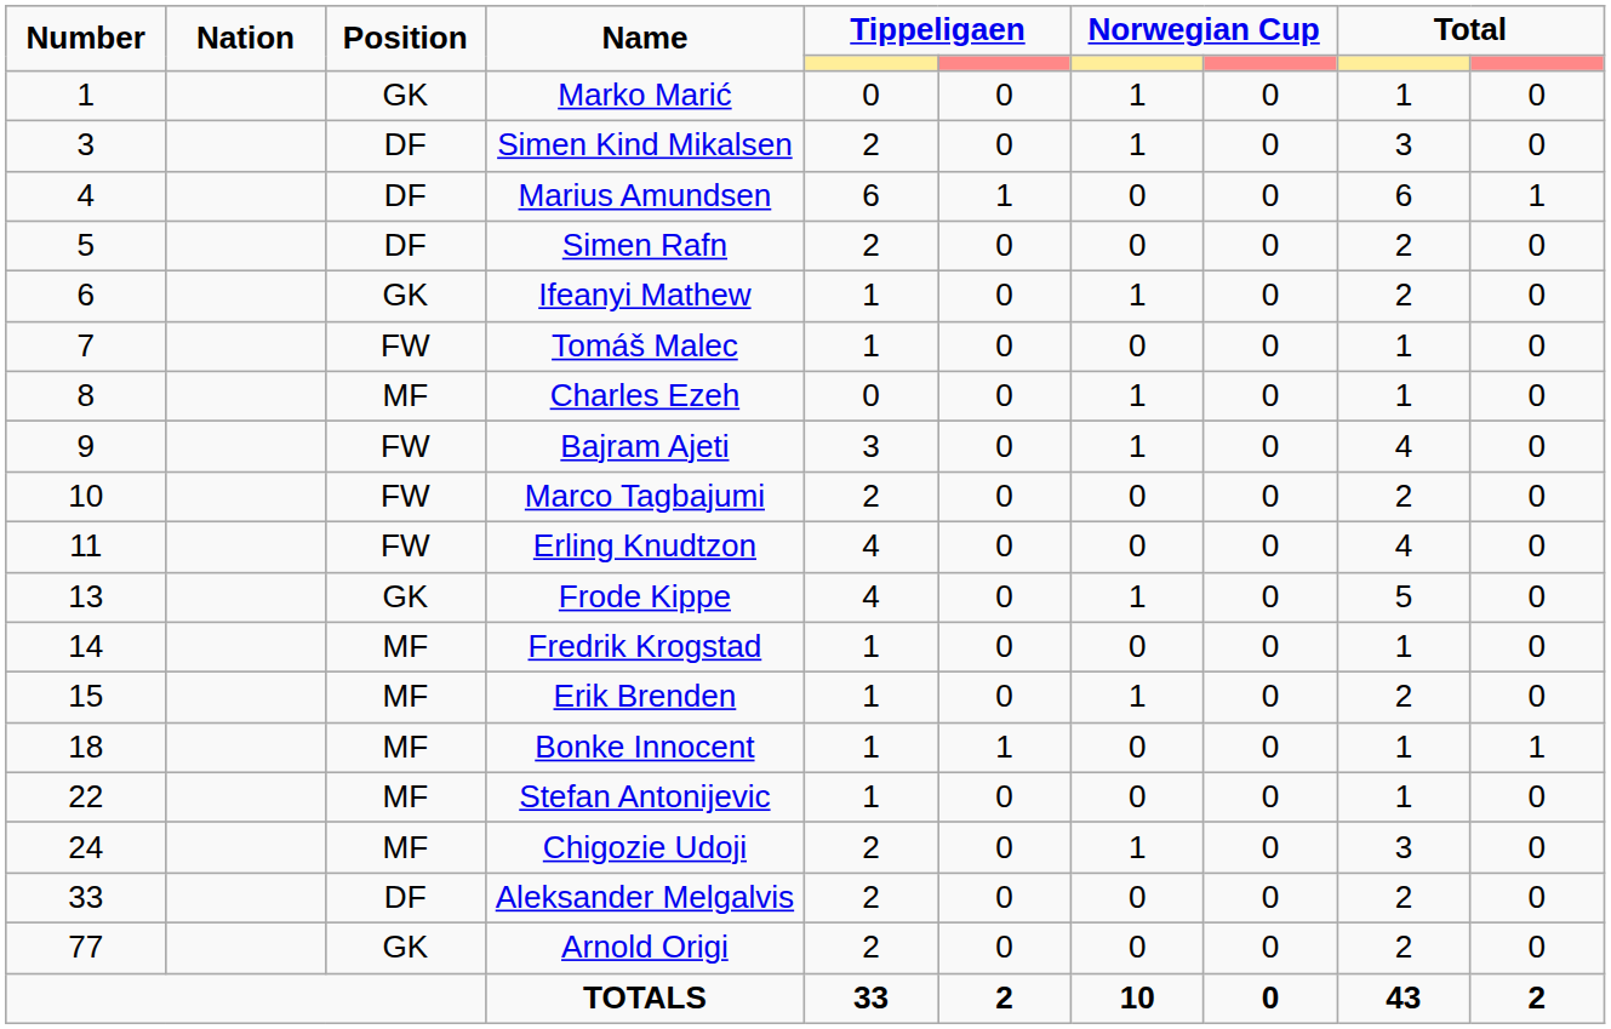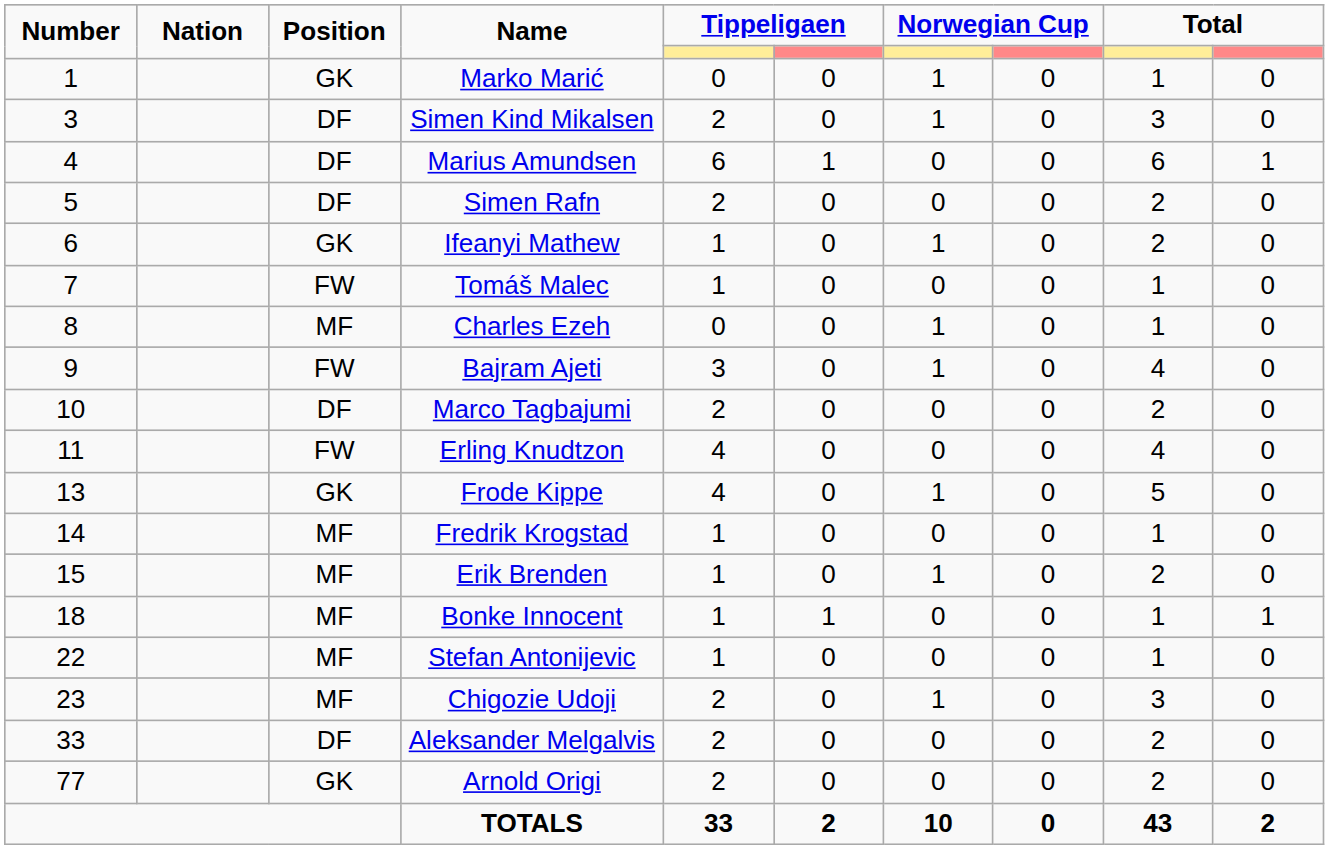 <table class="wikitable" style="font-size: 100%; text-align: center;">
 <tr>
 <td rowspan="2" width="10%" align="center"><strong>Number</strong></td>
 <td rowspan="2" width="10%" align="center"><strong>Nation</strong></td>
 <td rowspan="2" width="10%" align="center"><strong>Position</strong></td>
 <td rowspan="2" width="20%" align="center"><strong>Name</strong></td>
 <td colspan="2" align="center"><strong><a href='#'>Tippeligaen</a></strong></td>
 <td colspan="2" align="center"><strong><a href='#'>Norwegian Cup</a></strong></td>
 <td colspan="2" align="center"><strong>Total</strong></td>
 </tr>
 <tr>
 <th width=60 style="background: #FFEE99"></th>
 <th width=60 style="background: #FF8888"></th>
 <th width=60 style="background: #FFEE99"></th>
 <th width=60 style="background: #FF8888"></th>
 <th width=60 style="background: #FFEE99"></th>
 <th width=60 style="background: #FF8888"></th>
 </tr>
 <tr>
 <td>1</td>
 <td></td>
 <td>GK</td>
 <td><a href='#'>Marko Marić</a></td>
 <td>0</td>
 <td>0</td>
 <td>1</td>
 <td>0</td>
 <td>1</td>
 <td>0</td>
 </tr>
 <tr>
 <td>3</td>
 <td></td>
 <td>DF</td>
 <td><a href='#'>Simen Kind Mikalsen</a></td>
 <td>2</td>
 <td>0</td>
 <td>1</td>
 <td>0</td>
 <td>3</td>
 <td>0</td>
 </tr>
 <tr>
 <td>4</td>
 <td></td>
 <td>DF</td>
 <td><a href='#'>Marius Amundsen</a></td>
 <td>6</td>
 <td>1</td>
 <td>0</td>
 <td>0</td>
 <td>6</td>
 <td>1</td>
 </tr>
 <tr>
 <td>5</td>
 <td></td>
 <td>DF</td>
 <td><a href='#'>Simen Rafn</a></td>
 <td>2</td>
 <td>0</td>
 <td>0</td>
 <td>0</td>
 <td>2</td>
 <td>0</td>
 </tr>
 <tr>
 <td>6</td>
 <td></td>
 <td>GK</td>
 <td><a href='#'>Ifeanyi Mathew</a></td>
 <td>1</td>
 <td>0</td>
 <td>1</td>
 <td>0</td>
 <td>2</td>
 <td>0</td>
 </tr>
 <tr>
 <td>7</td>
 <td></td>
 <td>FW</td>
 <td><a href='#'>Tomáš Malec</a></td>
 <td>1</td>
 <td>0</td>
 <td>0</td>
 <td>0</td>
 <td>1</td>
 <td>0</td>
 </tr>
 <tr>
 <td>8</td>
 <td></td>
 <td>MF</td>
 <td><a href='#'>Charles Ezeh</a></td>
 <td>0</td>
 <td>0</td>
 <td>1</td>
 <td>0</td>
 <td>1</td>
 <td>0</td>
 </tr>
 <tr>
 <td>9</td>
 <td></td>
 <td>FW</td>
 <td><a href='#'>Bajram Ajeti</a></td>
 <td>3</td>
 <td>0</td>
 <td>1</td>
 <td>0</td>
 <td>4</td>
 <td>0</td>
 </tr>
 <tr>
 <td>10</td>
 <td></td>
-<td>FW</td>
+<td>DF</td>
 <td><a href='#'>Marco Tagbajumi</a></td>
 <td>2</td>
 <td>0</td>
 <td>0</td>
 <td>0</td>
 <td>2</td>
 <td>0</td>
 </tr>
 <tr>
 <td>11</td>
 <td></td>
 <td>FW</td>
 <td><a href='#'>Erling Knudtzon</a></td>
 <td>4</td>
 <td>0</td>
 <td>0</td>
 <td>0</td>
 <td>4</td>
 <td>0</td>
 </tr>
 <tr>
 <td>13</td>
 <td></td>
 <td>GK</td>
 <td><a href='#'>Frode Kippe</a></td>
 <td>4</td>
 <td>0</td>
 <td>1</td>
 <td>0</td>
 <td>5</td>
 <td>0</td>
 </tr>
 <tr>
 <td>14</td>
 <td></td>
 <td>MF</td>
 <td><a href='#'>Fredrik Krogstad</a></td>
 <td>1</td>
 <td>0</td>
 <td>0</td>
 <td>0</td>
 <td>1</td>
 <td>0</td>
 </tr>
 <tr>
 <td>15</td>
 <td></td>
 <td>MF</td>
 <td><a href='#'>Erik Brenden</a></td>
 <td>1</td>
 <td>0</td>
 <td>1</td>
 <td>0</td>
 <td>2</td>
 <td>0</td>
 </tr>
 <tr>
 <td>18</td>
 <td></td>
 <td>MF</td>
 <td><a href='#'>Bonke Innocent</a></td>
 <td>1</td>
 <td>1</td>
 <td>0</td>
 <td>0</td>
 <td>1</td>
 <td>1</td>
 </tr>
 <tr>
 <td>22</td>
 <td></td>
 <td>MF</td>
 <td><a href='#'>Stefan Antonijevic</a></td>
 <td>1</td>
 <td>0</td>
 <td>0</td>
 <td>0</td>
 <td>1</td>
 <td>0</td>
 </tr>
 <tr>
-<td>24</td>
+<td>23</td>
 <td></td>
 <td>MF</td>
 <td><a href='#'>Chigozie Udoji</a></td>
 <td>2</td>
 <td>0</td>
 <td>1</td>
 <td>0</td>
 <td>3</td>
 <td>0</td>
 </tr>
 <tr>
 <td>33</td>
 <td></td>
 <td>DF</td>
 <td><a href='#'>Aleksander Melgalvis</a></td>
 <td>2</td>
 <td>0</td>
 <td>0</td>
 <td>0</td>
 <td>2</td>
 <td>0</td>
 </tr>
 <tr>
 <td>77</td>
 <td></td>
 <td>GK</td>
 <td><a href='#'>Arnold Origi</a></td>
 <td>2</td>
 <td>0</td>
 <td>0</td>
 <td>0</td>
 <td>2</td>
 <td>0</td>
 </tr>
 <tr>
 <td colspan="3"></td>
 <td><strong>TOTALS</strong></td>
 <td><strong>33</strong></td>
 <td><strong>2</strong></td>
 <td><strong>10</strong></td>
 <td><strong>0</strong></td>
 <td><strong>43</strong></td>
 <td><strong>2</strong></td>
 </tr>
 </table>
